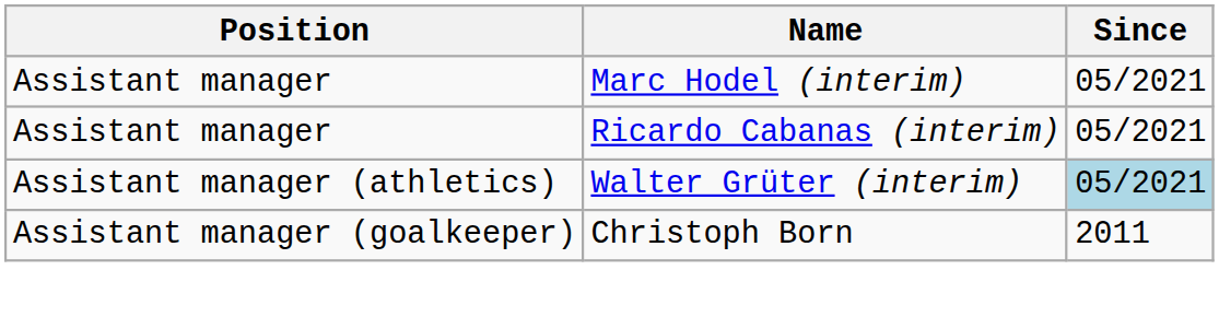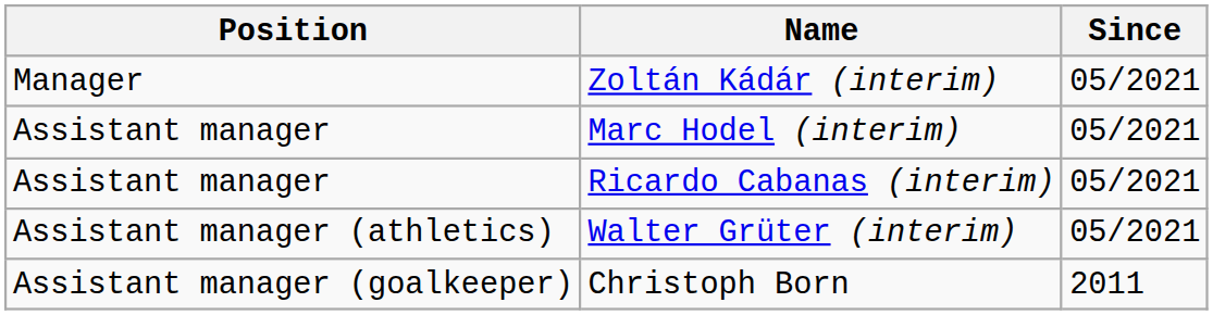 <table class= wikitable>
 <tr>
 <th>Position</th>
 <th>Name</th>
 <th>Since</th>
+</tr>
+<tr>
+<td>Manager</td>
+<td> <a href='#'>Zoltán Kádár</a> <em>(interim)</em></td>
+<td>05/2021</td>
 </tr>
 <tr>
 <td>Assistant manager</td>
 <td> <a href='#'>Marc Hodel</a> <em>(interim)</em></td>
 <td>05/2021</td>
 </tr>
 <tr>
 <td>Assistant manager</td>
 <td> <a href='#'>Ricardo Cabanas</a> <em>(interim)</em></td>
 <td>05/2021</td>
 </tr>
 <tr>
 <td>Assistant manager (athletics)</td>
 <td> <a href='#'>Walter Grüter</a> <em>(interim)</em></td>
-<td style="background: lightblue;">05/2021</td>
+<td>05/2021</td>
 </tr>
 <tr>
 <td>Assistant manager (goalkeeper)</td>
 <td> Christoph Born</td>
 <td>2011</td>
 </tr>
 </table>
